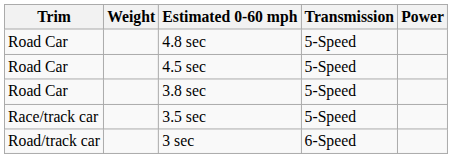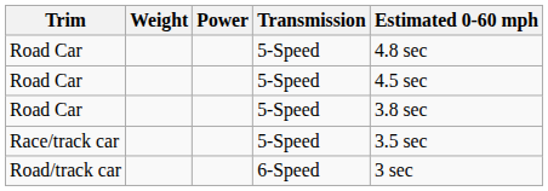 <table class=wikitable>
 <tr>
 <th>Trim</th>
 <th>Weight</th>
+<th>Power</th>
+<th>Transmission</th>
 <th>Estimated 0-60 mph</th>
-<th>Transmission</th>
-<th>Power</th>
 </tr>
 <tr>
 <td>Road Car</td>
 <td></td>
+<td></td>
+<td>5-Speed</td>
 <td>4.8 sec</td>
-<td>5-Speed</td>
-<td></td>
 </tr>
 <tr>
 <td>Road Car</td>
 <td></td>
+<td></td>
+<td>5-Speed</td>
 <td>4.5 sec</td>
-<td>5-Speed</td>
-<td></td>
 </tr>
 <tr>
 <td>Road Car</td>
 <td></td>
+<td></td>
+<td>5-Speed</td>
 <td>3.8 sec</td>
-<td>5-Speed</td>
-<td></td>
 </tr>
 <tr>
 <td>Race/track car</td>
 <td></td>
+<td></td>
+<td>5-Speed</td>
 <td>3.5 sec</td>
-<td>5-Speed</td>
-<td></td>
 </tr>
 <tr>
 <td>Road/track car</td>
 <td></td>
+<td></td>
+<td>6-Speed</td>
 <td>3 sec</td>
-<td>6-Speed</td>
-<td></td>
 </tr>
 </table>
